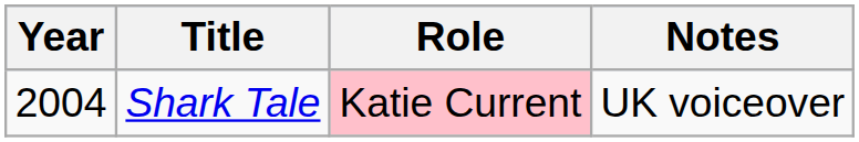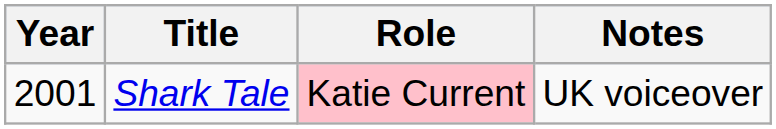 <table class="wikitable">
 <tr style="background:#b0c4de; text-align:center;">
 <th>Year</th>
 <th>Title</th>
 <th>Role</th>
 <th>Notes</th>
 </tr>
 <tr>
-<td>2004</td>
+<td>2001</td>
 <td><em><a href='#'>Shark Tale</a></em></td>
 <td style="background: pink;">Katie Current</td>
 <td>UK voiceover</td>
 </tr>
 </table>
